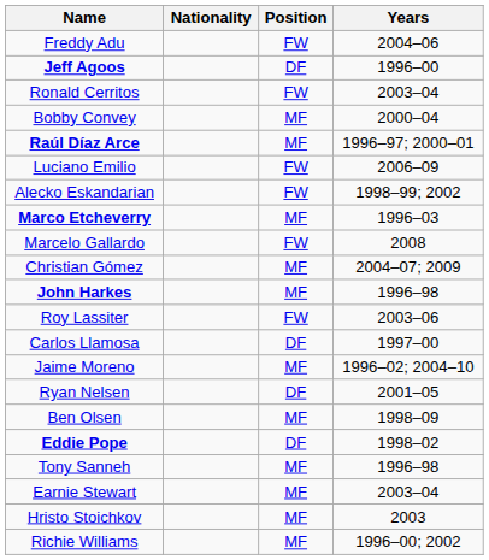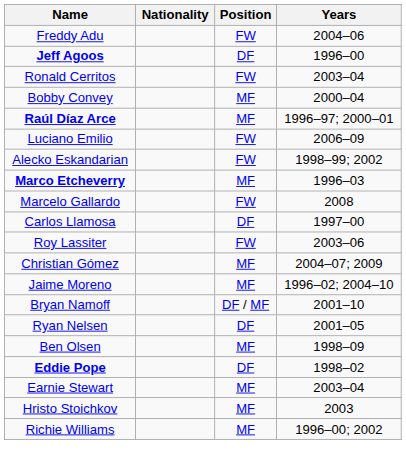 <table class="wikitable"  style="text-align:center; font-size:90%; width:70%;">
 <tr>
 <th style="background#E32636; color:black; text-align:center;">Name</th>
 <th style="background#E32636; color:black; text-align:center;">Nationality</th>
 <th style="background#E32636; color:black; text-align:center;">Position</th>
 <th style="background#E32636; color:black; text-align:center;">Years</th>
 </tr>
 <tr>
 <td align="center"><a href='#'>Freddy Adu</a></td>
 <td align="center"></td>
 <td align="center"><a href='#'>FW</a></td>
 <td align="center">2004–06</td>
 </tr>
 <tr>
 <td align="center"><strong><a href='#'>Jeff Agoos</a></strong></td>
 <td align="center"></td>
 <td align="center"><a href='#'>DF</a></td>
 <td align="center">1996–00</td>
 </tr>
 <tr>
 <td align="center"><a href='#'>Ronald Cerritos</a></td>
 <td align="center"></td>
 <td align="center"><a href='#'>FW</a></td>
 <td align="center">2003–04</td>
 </tr>
 <tr>
 <td align="center"><a href='#'>Bobby Convey</a></td>
 <td align="center"></td>
 <td align="center"><a href='#'>MF</a></td>
 <td align="center">2000–04</td>
 </tr>
 <tr>
 <td align="center"><strong><a href='#'>Raúl Díaz Arce</a></strong></td>
 <td align="center"></td>
 <td align="center"><a href='#'>MF</a></td>
 <td align="center">1996–97; 2000–01</td>
 </tr>
 <tr>
 <td align="center"><a href='#'>Luciano Emilio</a></td>
 <td align="center"></td>
 <td align="center"><a href='#'>FW</a></td>
 <td align="center">2006–09</td>
 </tr>
 <tr>
 <td align="center"><a href='#'>Alecko Eskandarian</a></td>
 <td align="center"></td>
 <td align="center"><a href='#'>FW</a></td>
 <td align="center">1998–99; 2002</td>
 </tr>
 <tr>
 <td align="center"><strong><a href='#'>Marco Etcheverry</a></strong></td>
 <td align="center"></td>
 <td align="center"><a href='#'>MF</a></td>
 <td align="center">1996–03</td>
 </tr>
 <tr>
 <td align="center"><a href='#'>Marcelo Gallardo</a></td>
 <td align="center"></td>
 <td align="center"><a href='#'>FW</a></td>
 <td align="center">2008</td>
 </tr>
 <tr>
-<td align="center"><a href='#'>Christian Gómez</a></td>
+<td align="center"><a href='#'>Carlos Llamosa</a></td>
 <td align="center"></td>
-<td align="center"><a href='#'>MF</a></td>
-<td align="center">2004–07; 2009</td>
-</tr>
-<tr>
-<td align="center"><strong><a href='#'>John Harkes</a></strong></td>
-<td align="center"></td>
-<td align="center"><a href='#'>MF</a></td>
-<td align="center">1996–98</td>
+<td align="center"><a href='#'>DF</a></td>
+<td align="center">1997–00</td>
 </tr>
 <tr>
 <td align="center"><a href='#'>Roy Lassiter</a></td>
 <td align="center"></td>
 <td align="center"><a href='#'>FW</a></td>
 <td align="center">2003–06</td>
 </tr>
 <tr>
-<td align="center"><a href='#'>Carlos Llamosa</a></td>
+<td align="center"><a href='#'>Christian Gómez</a></td>
 <td align="center"></td>
-<td align="center"><a href='#'>DF</a></td>
-<td align="center">1997–00</td>
+<td align="center"><a href='#'>MF</a></td>
+<td align="center">2004–07; 2009</td>
 </tr>
 <tr>
 <td align="center"><a href='#'>Jaime Moreno</a></td>
 <td align="center"></td>
 <td align="center"><a href='#'>MF</a></td>
 <td align="center">1996–02; 2004–10</td>
+</tr>
+<tr>
+<td align="center"><a href='#'>Bryan Namoff</a></td>
+<td align="center"></td>
+<td align="center"><a href='#'>DF</a> / <a href='#'>MF</a></td>
+<td align="center">2001–10</td>
 </tr>
 <tr>
 <td align="center"><a href='#'>Ryan Nelsen</a></td>
 <td align="center"></td>
 <td align="center"><a href='#'>DF</a></td>
 <td align="center">2001–05</td>
 </tr>
 <tr>
 <td align="center"><a href='#'>Ben Olsen</a></td>
 <td align="center"></td>
 <td align="center"><a href='#'>MF</a></td>
 <td align="center">1998–09</td>
 </tr>
 <tr>
 <td align="center"><strong><a href='#'>Eddie Pope</a></strong></td>
 <td align="center"></td>
 <td align="center"><a href='#'>DF</a></td>
 <td align="center">1998–02</td>
 </tr>
 <tr>
-<td align="center"><a href='#'>Tony Sanneh</a></td>
-<td align="center"></td>
-<td align="center"><a href='#'>MF</a></td>
-<td align="center">1996–98</td>
-</tr>
-<tr>
 <td align="center"><a href='#'>Earnie Stewart</a></td>
 <td align="center"></td>
 <td align="center"><a href='#'>MF</a></td>
 <td align="center">2003–04</td>
 </tr>
 <tr>
 <td align="center"><a href='#'>Hristo Stoichkov</a></td>
 <td align="center"></td>
 <td align="center"><a href='#'>MF</a></td>
 <td align="center">2003</td>
 </tr>
 <tr>
 <td align="center"><a href='#'>Richie Williams</a></td>
 <td align="center"></td>
 <td align="center"><a href='#'>MF</a></td>
 <td align="center">1996–00; 2002</td>
 </tr>
 </table>
